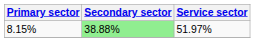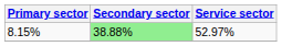 <table class="wikitable" border="1">
 <tr>
 <th><a href='#'>Primary sector</a></th>
 <th><a href='#'>Secondary sector</a></th>
 <th><a href='#'>Service sector</a></th>
 </tr>
 <tr>
 <td>8.15%</td>
 <td style="background: lightgreen;">38.88%</td>
-<td>51.97%</td>
+<td>52.97%</td>
 </tr>
 <tr>
 </tr>
 </table>
